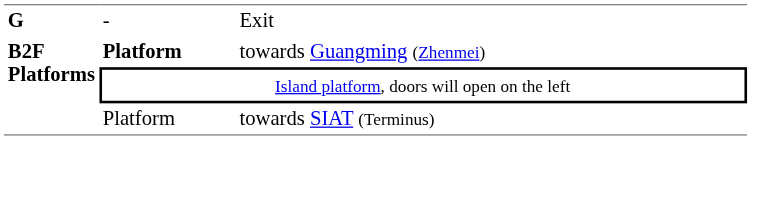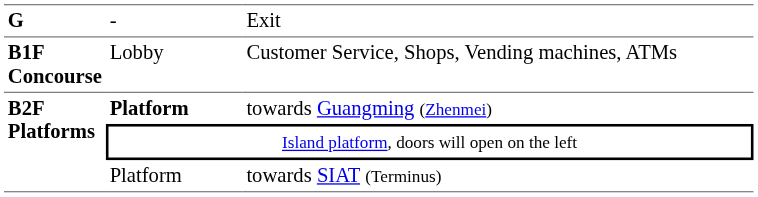 <table table border=0 cellspacing=0 cellpadding=3>
 <tr>
 <td style="border-top:solid 1px gray;" width=50 valign=top><strong>G</strong></td>
 <td style="border-top:solid 1px gray;" width=100 valign=top>-</td>
 <td style="border-top:solid 1px gray;" width=390 valign=top>Exit</td>
+</tr>
+<tr>
+<td style="border-bottom:solid 1px gray; border-top:solid 1px gray;" valign=top width=50><strong>B1F<br>Concourse</strong></td>
+<td style="border-bottom:solid 1px gray; border-top:solid 1px gray;" valign=top width=100>Lobby</td>
+<td style="border-bottom:solid 1px gray; border-top:solid 1px gray;" valign=top width=390>Customer Service, Shops, Vending machines, ATMs</td>
 </tr>
 <tr>
 <td style="border-bottom:solid 1px gray;" rowspan=4 valign=top><strong>B2F<br>Platforms</strong></td>
 <td><strong>Platform</strong></td>
 <td>  towards <a href='#'>Guangming</a> <small>(<a href='#'>Zhenmei</a>)</small></td>
 </tr>
 <tr>
 <td style="border-right:solid 2px black;border-left:solid 2px black;border-top:solid 2px black;border-bottom:solid 2px black;text-align:center;" colspan=2><small><a href='#'>Island platform</a>, doors will open on the left</small></td>
 </tr>
 <tr>
 <td style="border-bottom:solid 1px gray;">Platform</td>
 <td style="border-bottom:solid 1px gray;">  towards <a href='#'>SIAT</a> <small>(Terminus)</small> </td>
 </tr>
 </table>
